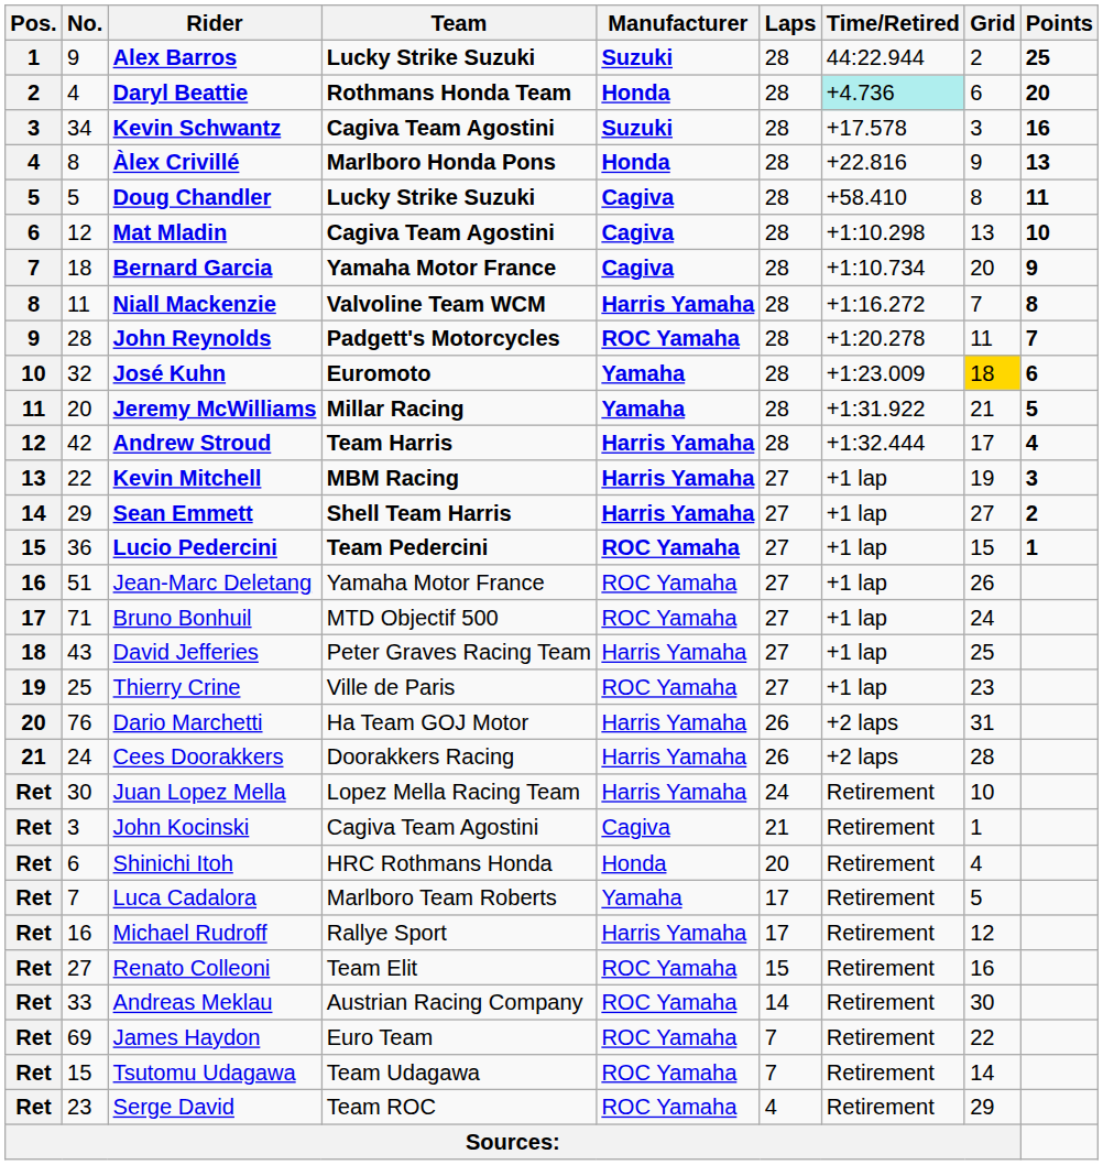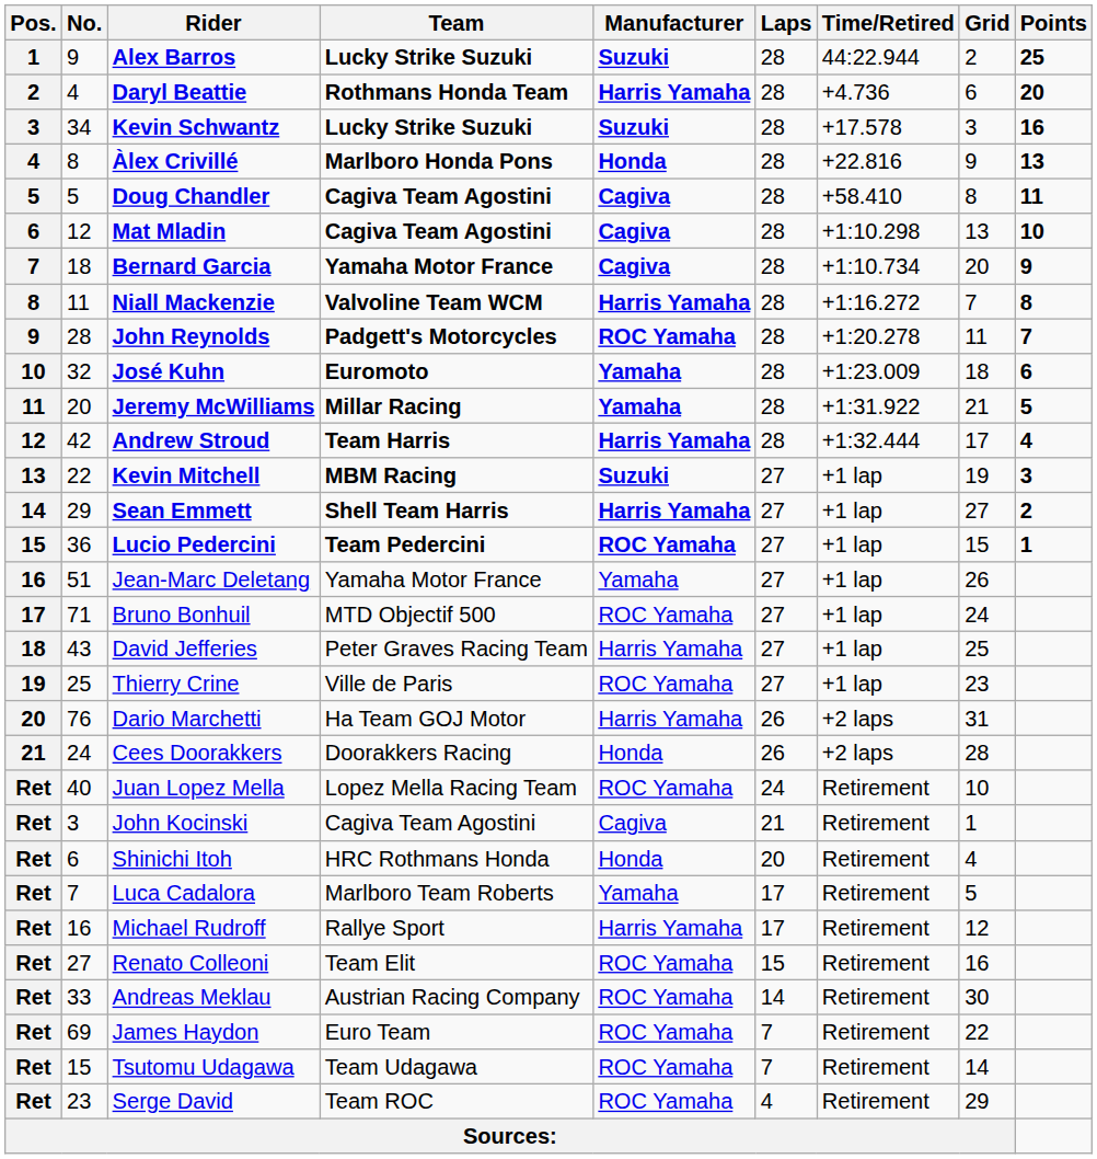 <table class="wikitable" style="font-size: 95%;">
 <tr>
 <th>Pos.</th>
 <th>No.</th>
 <th>Rider</th>
 <th>Team</th>
 <th>Manufacturer</th>
 <th>Laps</th>
 <th>Time/Retired</th>
 <th>Grid</th>
 <th>Points</th>
 </tr>
 <tr>
 <th>1</th>
 <td>9</td>
 <td> <strong><a href='#'>Alex Barros</a></strong></td>
 <td><strong>Lucky Strike Suzuki</strong></td>
 <td><strong><a href='#'>Suzuki</a></strong></td>
 <td>28</td>
 <td>44:22.944</td>
 <td>2</td>
 <td><strong>25</strong></td>
 </tr>
 <tr>
 <th>2</th>
 <td>4</td>
 <td> <strong><a href='#'>Daryl Beattie</a></strong></td>
 <td><strong>Rothmans Honda Team</strong></td>
-<td><strong><a href='#'>Honda</a></strong></td>
+<td><strong><a href='#'>Harris Yamaha</a></strong></td>
 <td>28</td>
-<td style="background: paleturquoise;">+4.736</td>
+<td>+4.736</td>
 <td>6</td>
 <td><strong>20</strong></td>
 </tr>
 <tr>
 <th>3</th>
 <td>34</td>
 <td> <strong><a href='#'>Kevin Schwantz</a></strong></td>
-<td><strong>Cagiva Team Agostini</strong></td>
+<td><strong>Lucky Strike Suzuki</strong></td>
 <td><strong><a href='#'>Suzuki</a></strong></td>
 <td>28</td>
 <td>+17.578</td>
 <td>3</td>
 <td><strong>16</strong></td>
 </tr>
 <tr>
 <th>4</th>
 <td>8</td>
 <td> <strong><a href='#'>Àlex Crivillé</a></strong></td>
 <td><strong>Marlboro Honda Pons</strong></td>
 <td><strong><a href='#'>Honda</a></strong></td>
 <td>28</td>
 <td>+22.816</td>
 <td>9</td>
 <td><strong>13</strong></td>
 </tr>
 <tr>
 <th>5</th>
 <td>5</td>
 <td> <strong><a href='#'>Doug Chandler</a></strong></td>
-<td><strong>Lucky Strike Suzuki</strong></td>
+<td><strong>Cagiva Team Agostini</strong></td>
 <td><strong><a href='#'>Cagiva</a></strong></td>
 <td>28</td>
 <td>+58.410</td>
 <td>8</td>
 <td><strong>11</strong></td>
 </tr>
 <tr>
 <th>6</th>
 <td>12</td>
 <td> <strong><a href='#'>Mat Mladin</a></strong></td>
 <td><strong>Cagiva Team Agostini</strong></td>
 <td><strong><a href='#'>Cagiva</a></strong></td>
 <td>28</td>
 <td>+1:10.298</td>
 <td>13</td>
 <td><strong>10</strong></td>
 </tr>
 <tr>
 <th>7</th>
 <td>18</td>
 <td> <strong><a href='#'>Bernard Garcia</a></strong></td>
 <td><strong>Yamaha Motor France</strong></td>
 <td><strong><a href='#'>Cagiva</a></strong></td>
 <td>28</td>
 <td>+1:10.734</td>
 <td>20</td>
 <td><strong>9</strong></td>
 </tr>
 <tr>
 <th>8</th>
 <td>11</td>
 <td> <strong><a href='#'>Niall Mackenzie</a></strong></td>
 <td><strong>Valvoline Team WCM</strong></td>
 <td><strong><a href='#'>Harris Yamaha</a></strong></td>
 <td>28</td>
 <td>+1:16.272</td>
 <td>7</td>
 <td><strong>8</strong></td>
 </tr>
 <tr>
 <th>9</th>
 <td>28</td>
 <td> <strong><a href='#'>John Reynolds</a></strong></td>
 <td><strong>Padgett's Motorcycles</strong></td>
 <td><strong><a href='#'>ROC Yamaha</a></strong></td>
 <td>28</td>
 <td>+1:20.278</td>
 <td>11</td>
 <td><strong>7</strong></td>
 </tr>
 <tr>
 <th>10</th>
 <td>32</td>
 <td> <strong><a href='#'>José Kuhn</a></strong></td>
 <td><strong>Euromoto</strong></td>
 <td><strong><a href='#'>Yamaha</a></strong></td>
 <td>28</td>
 <td>+1:23.009</td>
-<td style="background: gold;">18</td>
+<td>18</td>
 <td><strong>6</strong></td>
 </tr>
 <tr>
 <th>11</th>
 <td>20</td>
 <td> <strong><a href='#'>Jeremy McWilliams</a></strong></td>
 <td><strong>Millar Racing</strong></td>
 <td><strong><a href='#'>Yamaha</a></strong></td>
 <td>28</td>
 <td>+1:31.922</td>
 <td>21</td>
 <td><strong>5</strong></td>
 </tr>
 <tr>
 <th>12</th>
 <td>42</td>
 <td> <strong><a href='#'>Andrew Stroud</a></strong></td>
 <td><strong>Team Harris</strong></td>
 <td><strong><a href='#'>Harris Yamaha</a></strong></td>
 <td>28</td>
 <td>+1:32.444</td>
 <td>17</td>
 <td><strong>4</strong></td>
 </tr>
 <tr>
 <th>13</th>
 <td>22</td>
 <td> <strong><a href='#'>Kevin Mitchell</a></strong></td>
 <td><strong>MBM Racing</strong></td>
-<td><strong><a href='#'>Harris Yamaha</a></strong></td>
+<td><strong><a href='#'>Suzuki</a></strong></td>
 <td>27</td>
 <td>+1 lap</td>
 <td>19</td>
 <td><strong>3</strong></td>
 </tr>
 <tr>
 <th>14</th>
 <td>29</td>
 <td> <strong><a href='#'>Sean Emmett</a></strong></td>
 <td><strong>Shell Team Harris</strong></td>
 <td><strong><a href='#'>Harris Yamaha</a></strong></td>
 <td>27</td>
 <td>+1 lap</td>
 <td>27</td>
 <td><strong>2</strong></td>
 </tr>
 <tr>
 <th>15</th>
 <td>36</td>
 <td> <strong><a href='#'>Lucio Pedercini</a></strong></td>
 <td><strong>Team Pedercini</strong></td>
 <td><strong><a href='#'>ROC Yamaha</a></strong></td>
 <td>27</td>
 <td>+1 lap</td>
 <td>15</td>
 <td><strong>1</strong></td>
 </tr>
 <tr>
 <th>16</th>
 <td>51</td>
 <td> <a href='#'>Jean-Marc Deletang</a></td>
 <td>Yamaha Motor France</td>
-<td><a href='#'>ROC Yamaha</a></td>
+<td><a href='#'>Yamaha</a></td>
 <td>27</td>
 <td>+1 lap</td>
 <td>26</td>
 <td></td>
 </tr>
 <tr>
 <th>17</th>
 <td>71</td>
 <td> <a href='#'>Bruno Bonhuil</a></td>
 <td>MTD Objectif 500</td>
 <td><a href='#'>ROC Yamaha</a></td>
 <td>27</td>
 <td>+1 lap</td>
 <td>24</td>
 <td></td>
 </tr>
 <tr>
 <th>18</th>
 <td>43</td>
 <td> <a href='#'>David Jefferies</a></td>
 <td>Peter Graves Racing Team</td>
 <td><a href='#'>Harris Yamaha</a></td>
 <td>27</td>
 <td>+1 lap</td>
 <td>25</td>
 <td></td>
 </tr>
 <tr>
 <th>19</th>
 <td>25</td>
 <td> <a href='#'>Thierry Crine</a></td>
 <td>Ville de Paris</td>
 <td><a href='#'>ROC Yamaha</a></td>
 <td>27</td>
 <td>+1 lap</td>
 <td>23</td>
 <td></td>
 </tr>
 <tr>
 <th>20</th>
 <td>76</td>
 <td> <a href='#'>Dario Marchetti</a></td>
 <td>Ha Team GOJ Motor</td>
 <td><a href='#'>Harris Yamaha</a></td>
 <td>26</td>
 <td>+2 laps</td>
 <td>31</td>
 <td></td>
 </tr>
 <tr>
 <th>21</th>
 <td>24</td>
 <td> <a href='#'>Cees Doorakkers</a></td>
 <td>Doorakkers Racing</td>
-<td><a href='#'>Harris Yamaha</a></td>
+<td><a href='#'>Honda</a></td>
 <td>26</td>
 <td>+2 laps</td>
 <td>28</td>
 <td></td>
 </tr>
 <tr>
 <th>Ret</th>
-<td>30</td>
+<td>40</td>
 <td> <a href='#'>Juan Lopez Mella</a></td>
 <td>Lopez Mella Racing Team</td>
-<td><a href='#'>Harris Yamaha</a></td>
+<td><a href='#'>ROC Yamaha</a></td>
 <td>24</td>
 <td>Retirement</td>
 <td>10</td>
 <td></td>
 </tr>
 <tr>
 <th>Ret</th>
 <td>3</td>
 <td> <a href='#'>John Kocinski</a></td>
 <td>Cagiva Team Agostini</td>
 <td><a href='#'>Cagiva</a></td>
 <td>21</td>
 <td>Retirement</td>
 <td>1</td>
 <td></td>
 </tr>
 <tr>
 <th>Ret</th>
 <td>6</td>
 <td> <a href='#'>Shinichi Itoh</a></td>
 <td>HRC Rothmans Honda</td>
 <td><a href='#'>Honda</a></td>
 <td>20</td>
 <td>Retirement</td>
 <td>4</td>
 <td></td>
 </tr>
 <tr>
 <th>Ret</th>
 <td>7</td>
 <td> <a href='#'>Luca Cadalora</a></td>
 <td>Marlboro Team Roberts</td>
 <td><a href='#'>Yamaha</a></td>
 <td>17</td>
 <td>Retirement</td>
 <td>5</td>
 <td></td>
 </tr>
 <tr>
 <th>Ret</th>
 <td>16</td>
 <td> <a href='#'>Michael Rudroff</a></td>
 <td>Rallye Sport</td>
 <td><a href='#'>Harris Yamaha</a></td>
 <td>17</td>
 <td>Retirement</td>
 <td>12</td>
 <td></td>
 </tr>
 <tr>
 <th>Ret</th>
 <td>27</td>
 <td> <a href='#'>Renato Colleoni</a></td>
 <td>Team Elit</td>
 <td><a href='#'>ROC Yamaha</a></td>
 <td>15</td>
 <td>Retirement</td>
 <td>16</td>
 <td></td>
 </tr>
 <tr>
 <th>Ret</th>
 <td>33</td>
 <td> <a href='#'>Andreas Meklau</a></td>
 <td>Austrian Racing Company</td>
 <td><a href='#'>ROC Yamaha</a></td>
 <td>14</td>
 <td>Retirement</td>
 <td>30</td>
 <td></td>
 </tr>
 <tr>
 <th>Ret</th>
 <td>69</td>
 <td> <a href='#'>James Haydon</a></td>
 <td>Euro Team</td>
 <td><a href='#'>ROC Yamaha</a></td>
 <td>7</td>
 <td>Retirement</td>
 <td>22</td>
 <td></td>
 </tr>
 <tr>
 <th>Ret</th>
 <td>15</td>
 <td> <a href='#'>Tsutomu Udagawa</a></td>
 <td>Team Udagawa</td>
 <td><a href='#'>ROC Yamaha</a></td>
 <td>7</td>
 <td>Retirement</td>
 <td>14</td>
 <td></td>
 </tr>
 <tr>
 <th>Ret</th>
 <td>23</td>
 <td> <a href='#'>Serge David</a></td>
 <td>Team ROC</td>
 <td><a href='#'>ROC Yamaha</a></td>
 <td>4</td>
 <td>Retirement</td>
 <td>29</td>
 <td></td>
 </tr>
 <tr>
 <th colspan=8>Sources:</th>
 </tr>
 </table>
